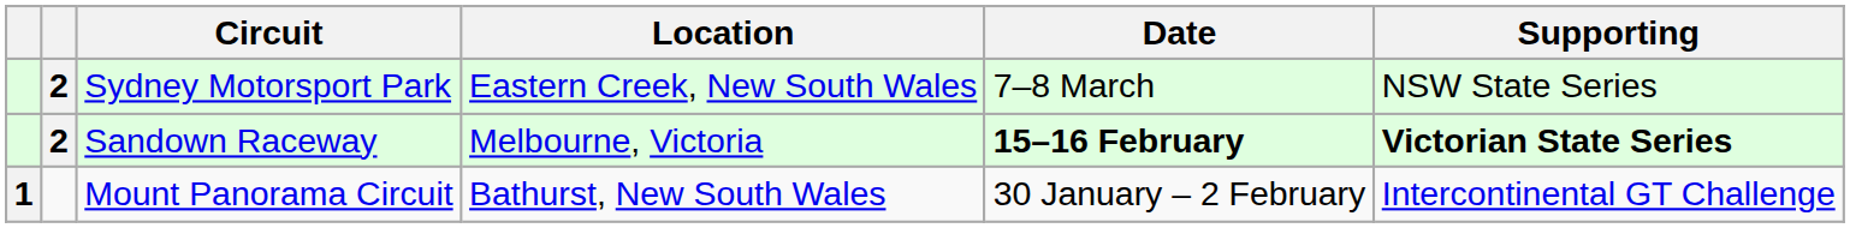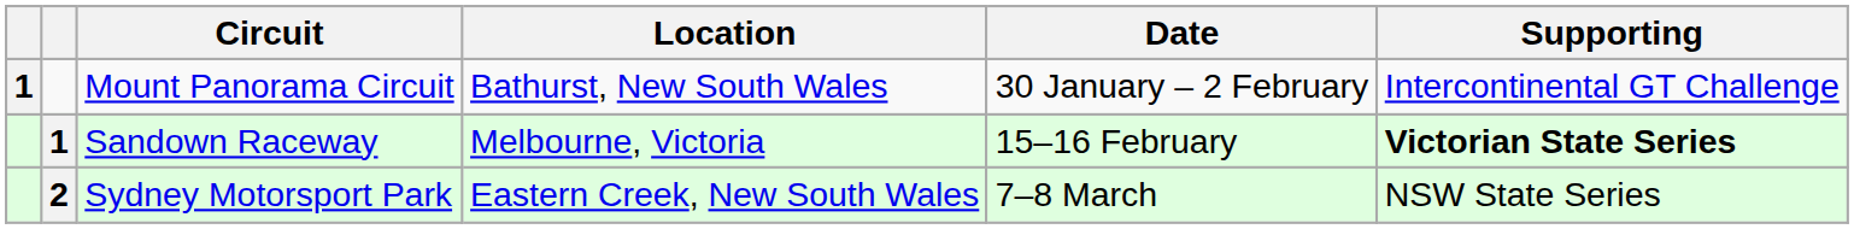 <table class="wikitable" style="font-size: 85%">
 <tr>
 <th></th>
 <th></th>
 <th>Circuit</th>
 <th>Location</th>
 <th>Date</th>
 <th>Supporting</th>
 </tr>
+<tr>
+<th>1</th>
+<td></td>
+<td> <a href='#'>Mount Panorama Circuit</a></td>
+<td><a href='#'>Bathurst</a>, <a href='#'>New South Wales</a></td>
+<td>30 January – 2 February</td>
+<td><a href='#'>Intercontinental GT Challenge</a></td>
+</tr>
+<tr bgcolor=#DFFFDF>
+<td></td>
+<th>1</th>
+<td> <a href='#'>Sandown Raceway</a></td>
+<td><a href='#'>Melbourne</a>, <a href='#'>Victoria</a></td>
+<td>15–16 February</td>
+<td><strong>Victorian State Series</strong></td>
+</tr>
 <tr bgcolor=#DFFFDF>
 <td></td>
 <th>2</th>
 <td> <a href='#'>Sydney Motorsport Park</a></td>
 <td><a href='#'>Eastern Creek</a>, <a href='#'>New South Wales</a></td>
 <td>7–8 March</td>
 <td>NSW State Series</td>
 </tr>
-<tr bgcolor=#DFFFDF>
-<td></td>
-<th>2</th>
-<td> <a href='#'>Sandown Raceway</a></td>
-<td><a href='#'>Melbourne</a>, <a href='#'>Victoria</a></td>
-<td><strong>15–16 February</strong></td>
-<td><strong>Victorian State Series</strong></td>
-</tr>
-<tr>
-<th>1</th>
-<td></td>
-<td> <a href='#'>Mount Panorama Circuit</a></td>
-<td><a href='#'>Bathurst</a>, <a href='#'>New South Wales</a></td>
-<td>30 January – 2 February</td>
-<td><a href='#'>Intercontinental GT Challenge</a></td>
-</tr>
 </table>
